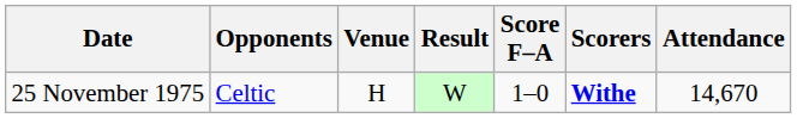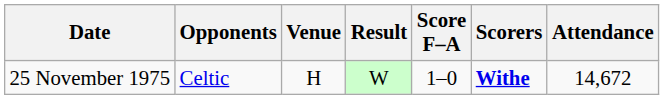 <table class="wikitable plainrowheaders" style="text-align:center">
 <tr>
 <th scope="col">Date</th>
 <th scope="col">Opponents</th>
 <th scope="col">Venue</th>
 <th scope="col">Result</th>
 <th scope="col">Score<br>F–A</th>
 <th scope="col">Scorers</th>
 <th scope="col">Attendance</th>
 </tr>
 <tr>
 <td align="left">25 November 1975</td>
 <td align="left"><a href='#'>Celtic</a></td>
 <td>H</td>
 <td style="background:#cfc">W</td>
 <td>1–0</td>
 <td align="left"><strong><a href='#'>Withe</a></strong></td>
-<td>14,670</td>
+<td>14,672</td>
 </tr>
 </table>
